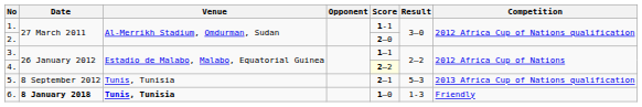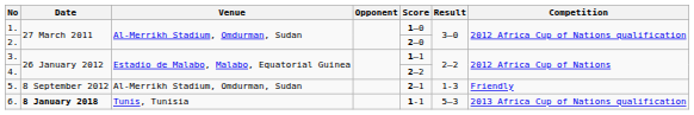 <table class="wikitable" style="font-size:85%;">
 <tr>
 <th>No</th>
 <th>Date</th>
 <th>Venue</th>
 <th>Opponent</th>
 <th>Score</th>
 <th>Result</th>
 <th>Competition</th>
 </tr>
 <tr>
 <td>1.</td>
 <td rowspan="2">27 March 2011</td>
 <td rowspan="2"><a href='#'>Al-Merrikh Stadium</a>, <a href='#'>Omdurman</a>, Sudan</td>
 <td rowspan="2"></td>
-<td align=center><strong>1</strong>-1</td>
+<td align=center><strong>1</strong>–0</td>
 <td rowspan="2" style="text-align:center">3–0</td>
 <td rowspan="2"><a href='#'>2012 Africa Cup of Nations qualification</a></td>
 </tr>
 <tr>
 <td>2.</td>
 <td align=center><strong>2</strong>–0</td>
 </tr>
 <tr>
 <td>3.</td>
 <td rowspan="2">26 January 2012</td>
 <td rowspan="2"><a href='#'>Estadio de Malabo</a>, <a href='#'>Malabo</a>, Equatorial Guinea</td>
 <td rowspan="2"></td>
 <td align=center><strong>1</strong>–1</td>
 <td rowspan="2" style="text-align:center">2–2</td>
 <td rowspan="2"><a href='#'>2012 Africa Cup of Nations</a></td>
 </tr>
 <tr>
 <td>4.</td>
-<td align=center style="background: lightyellow;"><strong>2</strong>–2</td>
+<td align=center><strong>2</strong>–2</td>
 </tr>
 <tr>
 <td>5.</td>
 <td>8 September 2012</td>
-<td><a href='#'>Tunis</a>, Tunisia</td>
+<td>Al-Merrikh Stadium, Omdurman, Sudan</td>
 <td></td>
 <td align=center><strong>2</strong>–1</td>
-<td align=center>5–3</td>
-<td><a href='#'>2013 Africa Cup of Nations qualification</a></td>
+<td align=center>1-3</td>
+<td><a href='#'>Friendly</a></td>
 </tr>
 <tr>
 <td>6.</td>
 <td><strong>8 January 2018</strong></td>
-<td><strong><a href='#'>Tunis</a>, Tunisia</strong></td>
+<td><a href='#'>Tunis</a>, Tunisia</td>
 <td></td>
-<td align=center><strong>1</strong>–0</td>
-<td align=center>1-3</td>
-<td><a href='#'>Friendly</a></td>
+<td align=center><strong>1</strong>-1</td>
+<td align=center>5–3</td>
+<td><a href='#'>2013 Africa Cup of Nations qualification</a></td>
 </tr>
 </table>
